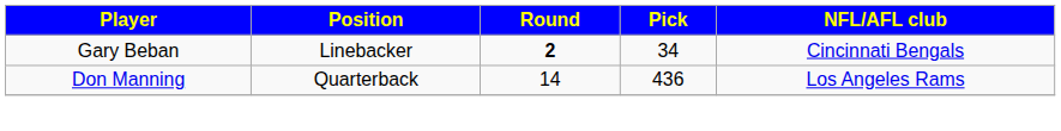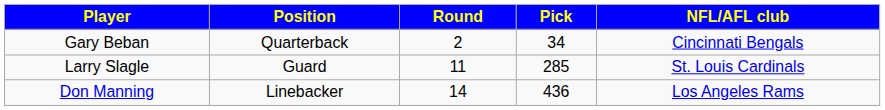 <table class="wikitable" width="70%">
 <tr align="center"  style="background:blue;color:yellow;">
 <td><strong>Player</strong></td>
 <td><strong>Position</strong></td>
 <td><strong>Round</strong></td>
 <td><strong>Pick</strong></td>
 <td><strong>NFL/AFL club</strong></td>
 </tr>
 <tr align="center" bgcolor="">
 <td>Gary Beban</td>
-<td>Linebacker</td>
-<td><strong>2</strong></td>
+<td>Quarterback</td>
+<td>2</td>
 <td>34</td>
 <td><a href='#'>Cincinnati Bengals</a></td>
 </tr>
 <tr align="center" bgcolor="">
+<td>Larry Slagle</td>
+<td>Guard</td>
+<td>11</td>
+<td>285</td>
+<td><a href='#'>St. Louis Cardinals</a></td>
+</tr>
+<tr align="center" bgcolor="">
 <td><a href='#'>Don Manning</a></td>
-<td>Quarterback</td>
+<td>Linebacker</td>
 <td>14</td>
 <td>436</td>
 <td><a href='#'>Los Angeles Rams</a></td>
 </tr>
 <tr align="center" bgcolor="">
 </tr>
 </table>
